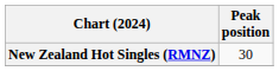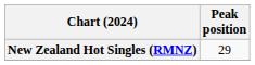 <table class="wikitable sortable plainrowheaders" style="text-align:center">
 <tr>
 <th scope="col">Chart (2024)</th>
 <th scope="col">Peak<br>position</th>
 </tr>
 <tr>
 <th scope="row">New Zealand Hot Singles (<a href='#'>RMNZ</a>)</th>
-<td>30</td>
+<td>29</td>
 </tr>
 <tr>
 </tr>
 <tr>
 </tr>
 </table>
